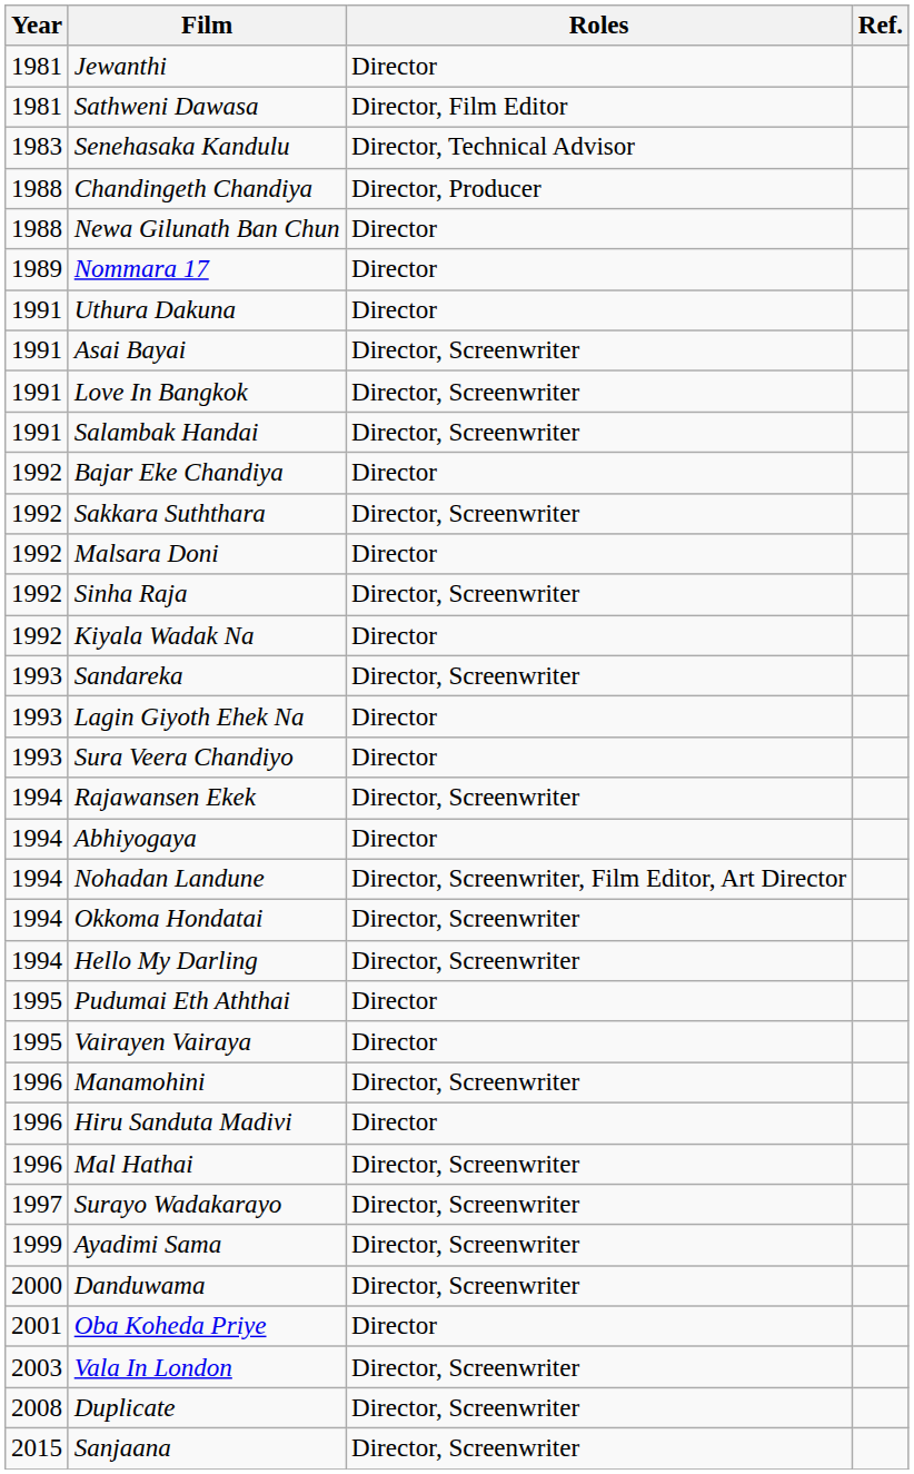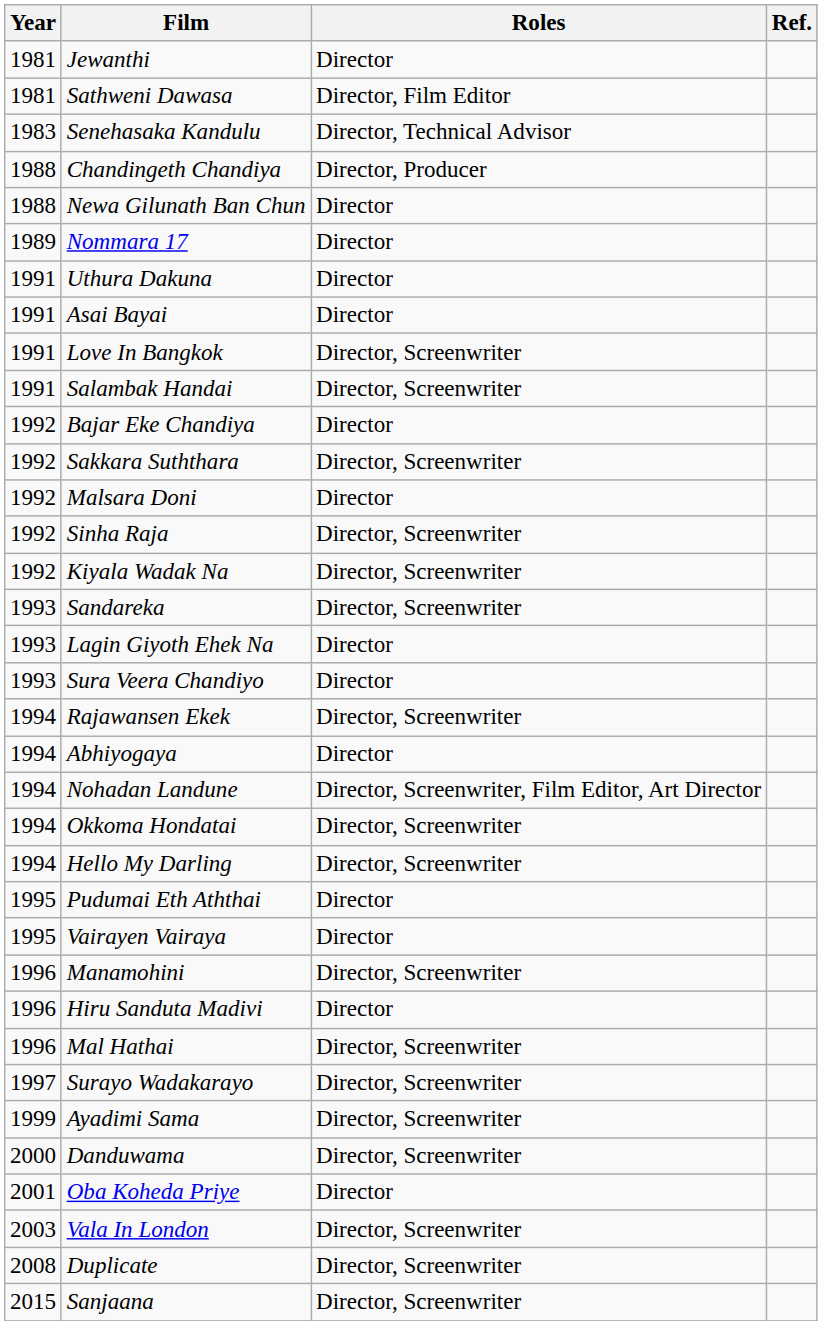 <table class="wikitable">
 <tr>
 <th>Year</th>
 <th>Film</th>
 <th>Roles</th>
 <th>Ref.</th>
 </tr>
 <tr>
 <td>1981</td>
 <td><em>Jewanthi</em></td>
 <td>Director</td>
 <td></td>
 </tr>
 <tr>
 <td>1981</td>
 <td><em>Sathweni Dawasa</em></td>
 <td>Director, Film Editor</td>
 <td></td>
 </tr>
 <tr>
 <td>1983</td>
 <td><em>Senehasaka Kandulu</em></td>
 <td>Director, Technical Advisor</td>
 <td></td>
 </tr>
 <tr>
 <td>1988</td>
 <td><em>Chandingeth Chandiya</em></td>
 <td>Director, Producer</td>
 <td></td>
 </tr>
 <tr>
 <td>1988</td>
 <td><em>Newa Gilunath Ban Chun</em></td>
 <td>Director</td>
 <td></td>
 </tr>
 <tr>
 <td>1989</td>
 <td><em><a href='#'>Nommara 17</a></em></td>
 <td>Director</td>
 <td></td>
 </tr>
 <tr>
 <td>1991</td>
 <td><em>Uthura Dakuna</em></td>
 <td>Director</td>
 <td></td>
 </tr>
 <tr>
 <td>1991</td>
 <td><em>Asai Bayai</em></td>
-<td>Director, Screenwriter</td>
+<td>Director</td>
 <td></td>
 </tr>
 <tr>
 <td>1991</td>
 <td><em>Love In Bangkok</em></td>
 <td>Director, Screenwriter</td>
 <td></td>
 </tr>
 <tr>
 <td>1991</td>
 <td><em>Salambak Handai</em></td>
 <td>Director, Screenwriter</td>
 <td></td>
 </tr>
 <tr>
 <td>1992</td>
 <td><em>Bajar Eke Chandiya</em></td>
 <td>Director</td>
 <td></td>
 </tr>
 <tr>
 <td>1992</td>
 <td><em>Sakkara Suththara</em></td>
 <td>Director, Screenwriter</td>
 <td></td>
 </tr>
 <tr>
 <td>1992</td>
 <td><em>Malsara Doni</em></td>
 <td>Director</td>
 <td></td>
 </tr>
 <tr>
 <td>1992</td>
 <td><em>Sinha Raja</em></td>
 <td>Director, Screenwriter</td>
 <td></td>
 </tr>
 <tr>
 <td>1992</td>
 <td><em>Kiyala Wadak Na</em></td>
-<td>Director</td>
+<td>Director, Screenwriter</td>
 <td></td>
 </tr>
 <tr>
 <td>1993</td>
 <td><em>Sandareka</em></td>
 <td>Director, Screenwriter</td>
 <td></td>
 </tr>
 <tr>
 <td>1993</td>
 <td><em>Lagin Giyoth Ehek Na</em></td>
 <td>Director</td>
 <td></td>
 </tr>
 <tr>
 <td>1993</td>
 <td><em>Sura Veera Chandiyo</em></td>
 <td>Director</td>
 <td></td>
 </tr>
 <tr>
 <td>1994</td>
 <td><em>Rajawansen Ekek</em></td>
 <td>Director, Screenwriter</td>
 <td></td>
 </tr>
 <tr>
 <td>1994</td>
 <td><em>Abhiyogaya</em></td>
 <td>Director</td>
 <td></td>
 </tr>
 <tr>
 <td>1994</td>
 <td><em>Nohadan Landune</em></td>
 <td>Director, Screenwriter, Film Editor, Art Director</td>
 <td></td>
 </tr>
 <tr>
 <td>1994</td>
 <td><em>Okkoma Hondatai</em></td>
 <td>Director, Screenwriter</td>
 <td></td>
 </tr>
 <tr>
 <td>1994</td>
 <td><em>Hello My Darling</em></td>
 <td>Director, Screenwriter</td>
 <td></td>
 </tr>
 <tr>
 <td>1995</td>
 <td><em>Pudumai Eth Aththai</em></td>
 <td>Director</td>
 <td></td>
 </tr>
 <tr>
 <td>1995</td>
 <td><em>Vairayen Vairaya</em></td>
 <td>Director</td>
 <td></td>
 </tr>
 <tr>
 <td>1996</td>
 <td><em>Manamohini</em></td>
 <td>Director, Screenwriter</td>
 <td></td>
 </tr>
 <tr>
 <td>1996</td>
 <td><em>Hiru Sanduta Madivi</em></td>
 <td>Director</td>
 <td></td>
 </tr>
 <tr>
 <td>1996</td>
 <td><em>Mal Hathai</em></td>
 <td>Director, Screenwriter</td>
 <td></td>
 </tr>
 <tr>
 <td>1997</td>
 <td><em>Surayo Wadakarayo</em></td>
 <td>Director, Screenwriter</td>
 <td></td>
 </tr>
 <tr>
 <td>1999</td>
 <td><em>Ayadimi Sama</em></td>
 <td>Director, Screenwriter</td>
 <td></td>
 </tr>
 <tr>
 <td>2000</td>
 <td><em>Danduwama</em></td>
 <td>Director, Screenwriter</td>
 <td></td>
 </tr>
 <tr>
 <td>2001</td>
 <td><em><a href='#'>Oba Koheda Priye</a></em></td>
 <td>Director</td>
 <td></td>
 </tr>
 <tr>
 <td>2003</td>
 <td><em><a href='#'>Vala In London</a></em></td>
 <td>Director, Screenwriter</td>
 <td></td>
 </tr>
 <tr>
 <td>2008</td>
 <td><em>Duplicate</em></td>
 <td>Director, Screenwriter</td>
 <td></td>
 </tr>
 <tr>
 <td>2015</td>
 <td><em>Sanjaana</em></td>
 <td>Director, Screenwriter</td>
 <td></td>
 </tr>
 </table>
